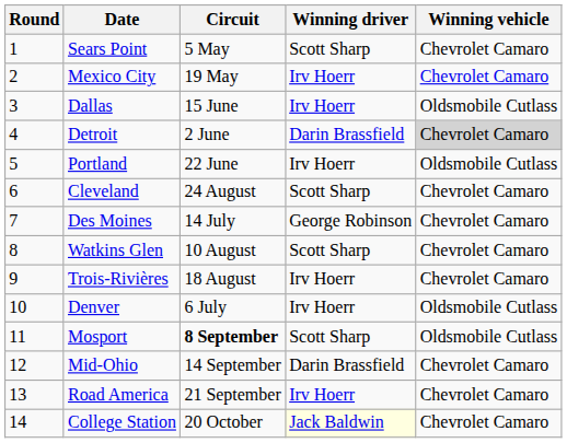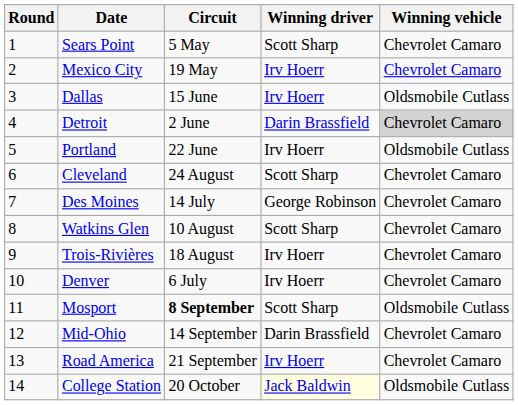 <table class="wikitable" style="font-size: 90%;">
 <tr>
 <th>Round</th>
 <th>Date</th>
 <th>Circuit</th>
 <th>Winning driver</th>
 <th>Winning vehicle</th>
 </tr>
 <tr>
 <td>1</td>
 <td> <a href='#'>Sears Point</a></td>
 <td>5 May</td>
 <td> Scott Sharp</td>
 <td>Chevrolet Camaro</td>
 </tr>
 <tr>
 <td>2</td>
 <td> <a href='#'>Mexico City</a></td>
 <td>19 May</td>
 <td> <a href='#'>Irv Hoerr</a></td>
 <td><a href='#'>Chevrolet Camaro</a></td>
 </tr>
 <tr>
 <td>3</td>
 <td> <a href='#'>Dallas</a></td>
 <td>15 June</td>
 <td> <a href='#'>Irv Hoerr</a></td>
 <td>Oldsmobile Cutlass</td>
 </tr>
 <tr>
 <td>4</td>
 <td> <a href='#'>Detroit</a></td>
 <td>2 June</td>
 <td> <a href='#'>Darin Brassfield</a></td>
 <td style="background: lightgrey;">Chevrolet Camaro</td>
 </tr>
 <tr>
 <td>5</td>
 <td> <a href='#'>Portland</a></td>
 <td>22 June</td>
 <td> Irv Hoerr</td>
 <td>Oldsmobile Cutlass</td>
 </tr>
 <tr>
 <td>6</td>
 <td> <a href='#'>Cleveland</a></td>
 <td>24 August</td>
 <td> Scott Sharp</td>
 <td>Chevrolet Camaro</td>
 </tr>
 <tr>
 <td>7</td>
 <td> <a href='#'>Des Moines</a></td>
 <td>14 July</td>
 <td> George Robinson</td>
 <td>Chevrolet Camaro</td>
 </tr>
 <tr>
 <td>8</td>
 <td> <a href='#'>Watkins Glen</a></td>
 <td>10 August</td>
 <td> Scott Sharp</td>
 <td>Chevrolet Camaro</td>
 </tr>
 <tr>
 <td>9</td>
 <td> <a href='#'>Trois-Rivières</a></td>
 <td>18 August</td>
 <td> Irv Hoerr</td>
 <td>Chevrolet Camaro</td>
 </tr>
 <tr>
 <td>10</td>
 <td> <a href='#'>Denver</a></td>
 <td>6 July</td>
 <td> Irv Hoerr</td>
-<td>Oldsmobile Cutlass</td>
+<td>Chevrolet Camaro</td>
 </tr>
 <tr>
 <td>11</td>
 <td> <a href='#'>Mosport</a></td>
 <td><strong>8 September</strong></td>
 <td> Scott Sharp</td>
 <td>Oldsmobile Cutlass</td>
 </tr>
 <tr>
 <td>12</td>
 <td> <a href='#'>Mid-Ohio</a></td>
 <td>14 September</td>
 <td>Darin Brassfield</td>
 <td>Chevrolet Camaro</td>
 </tr>
 <tr>
 <td>13</td>
 <td> <a href='#'>Road America</a></td>
 <td>21 September</td>
 <td> <a href='#'>Irv Hoerr</a></td>
 <td>Chevrolet Camaro</td>
 </tr>
 <tr>
 <td>14</td>
 <td> <a href='#'>College Station</a></td>
 <td>20 October</td>
 <td style="background: lightyellow;"> <a href='#'>Jack Baldwin</a></td>
-<td>Chevrolet Camaro</td>
+<td>Oldsmobile Cutlass</td>
 </tr>
 </table>
